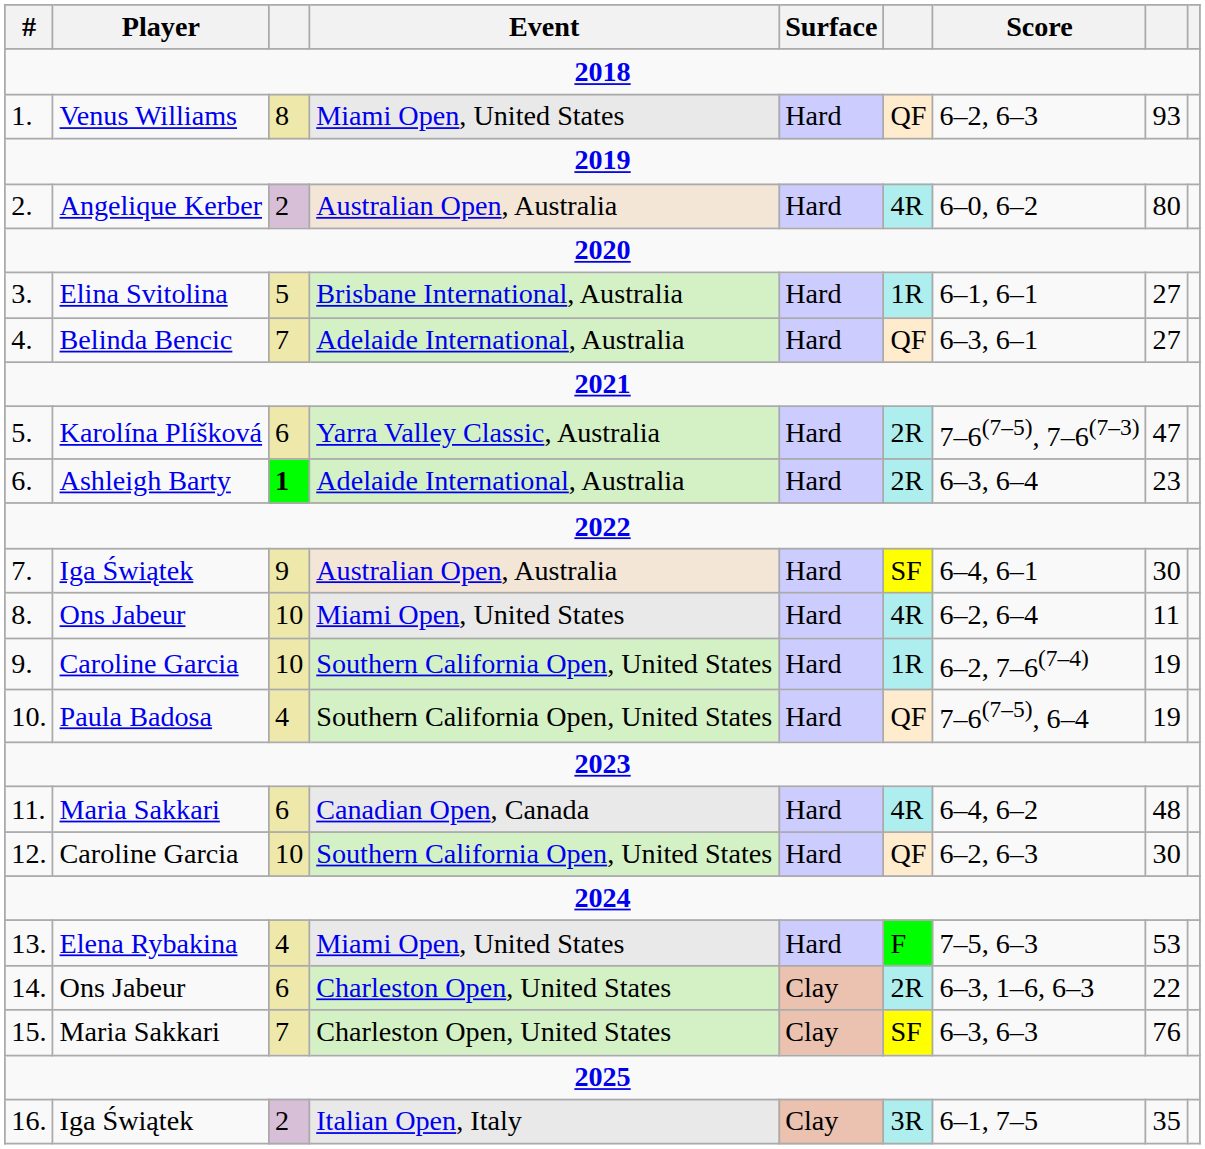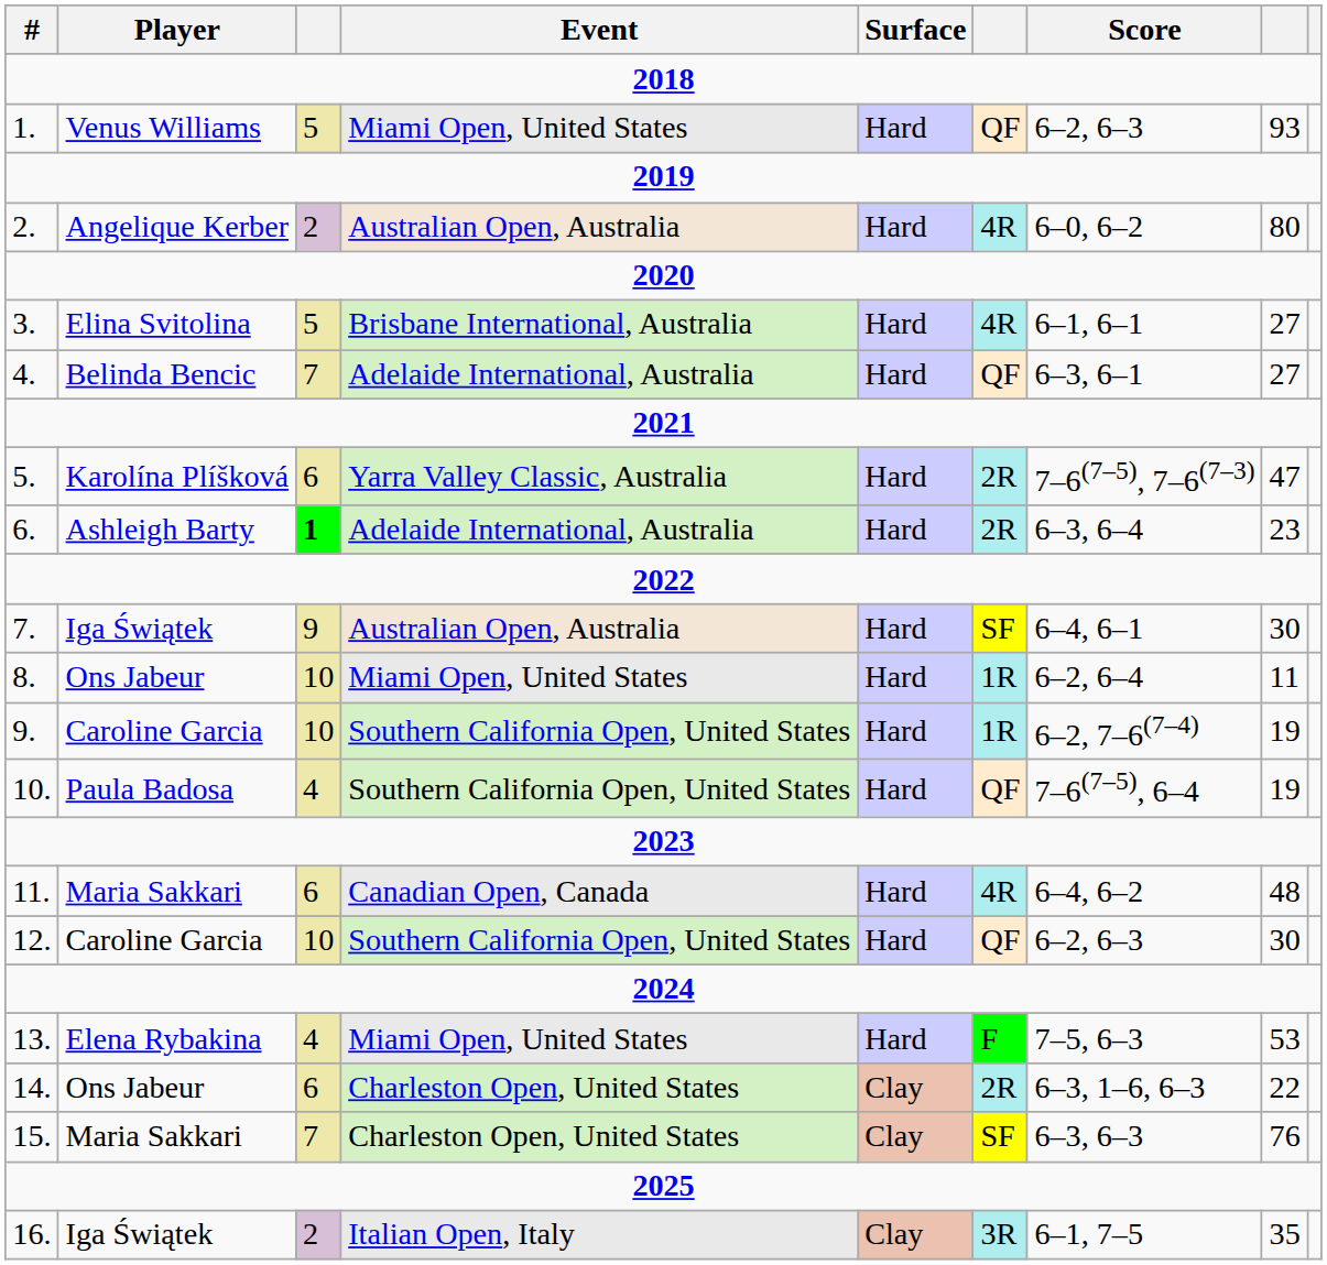 <table class="wikitable sortable">
 <tr>
 <th class="unsortable">#</th>
 <th>Player</th>
 <th></th>
 <th>Event</th>
 <th>Surface</th>
 <th class="unsortable"></th>
 <th class="unsortable">Score</th>
 <th class="unsortable"></th>
 <th class="unsortable"></th>
 </tr>
 <tr>
 <td colspan=9 style=text-align:center><strong><a href='#'>2018</a></strong></td>
 </tr>
 <tr>
 <td>1.</td>
 <td> <a href='#'>Venus Williams</a></td>
-<td style="background:#eee8aa;">8</td>
+<td style="background:#eee8aa;">5</td>
 <td style="background:#e9e9e9;"><a href='#'>Miami Open</a>, United States</td>
 <td style="background:#ccf;">Hard</td>
 <td style="background:#ffebcd;">QF</td>
 <td>6–2, 6–3</td>
 <td>93</td>
 <td></td>
 </tr>
 <tr>
 <td colspan=9 style=text-align:center><strong><a href='#'>2019</a></strong></td>
 </tr>
 <tr>
 <td>2.</td>
 <td> <a href='#'>Angelique Kerber</a></td>
 <td style="background:thistle;">2</td>
 <td style="background:#f3e6d7;"><a href='#'>Australian Open</a>, Australia</td>
 <td style="background:#ccf;">Hard</td>
 <td style="background:#afeeee;">4R</td>
 <td>6–0, 6–2</td>
 <td>80</td>
 <td></td>
 </tr>
 <tr>
 <td colspan=9 style=text-align:center><strong><a href='#'>2020</a></strong></td>
 </tr>
 <tr>
 <td>3.</td>
 <td> <a href='#'>Elina Svitolina</a></td>
 <td style="background:#eee8aa;">5</td>
 <td style="background:#d4f1c5;"><a href='#'>Brisbane International</a>, Australia</td>
 <td style="background:#ccf;">Hard</td>
-<td style="background:#afeeee;">1R</td>
+<td style="background:#afeeee;">4R</td>
 <td>6–1, 6–1</td>
 <td>27</td>
 <td></td>
 </tr>
 <tr>
 <td>4.</td>
 <td> <a href='#'>Belinda Bencic</a></td>
 <td style="background:#eee8aa;">7</td>
 <td style="background:#d4f1c5;"><a href='#'>Adelaide International</a>, Australia</td>
 <td style="background:#ccf;">Hard</td>
 <td style="background:#ffebcd;">QF</td>
 <td>6–3, 6–1</td>
 <td>27</td>
 <td></td>
 </tr>
 <tr>
 <td colspan=9 style=text-align:center><strong><a href='#'>2021</a></strong></td>
 </tr>
 <tr>
 <td>5.</td>
 <td> <a href='#'>Karolína Plíšková</a></td>
 <td style="background:#eee8aa;">6</td>
 <td style="background:#d4f1c5;"><a href='#'>Yarra Valley Classic</a>, Australia</td>
 <td style="background:#ccf;">Hard</td>
 <td style="background:#afeeee;">2R</td>
 <td>7–6<sup>(7–5)</sup>, 7–6<sup>(7–3)</sup></td>
 <td>47</td>
 <td></td>
 </tr>
 <tr>
 <td>6.</td>
 <td> <a href='#'>Ashleigh Barty</a></td>
 <td style="background:lime;"><strong>1</strong></td>
 <td style="background:#d4f1c5;"><a href='#'>Adelaide International</a>, Australia</td>
 <td style="background:#ccf;">Hard</td>
 <td style="background:#afeeee;">2R</td>
 <td>6–3, 6–4</td>
 <td>23</td>
 <td></td>
 </tr>
 <tr>
 <td colspan=9 style=text-align:center><strong><a href='#'>2022</a></strong></td>
 </tr>
 <tr>
 <td>7.</td>
 <td> <a href='#'>Iga Świątek</a></td>
 <td style="background:#eee8aa;">9</td>
 <td style="background:#f3e6d7;"><a href='#'>Australian Open</a>, Australia</td>
 <td style="background:#ccf;">Hard</td>
 <td style="background:yellow;">SF</td>
 <td>6–4, 6–1</td>
 <td>30</td>
 <td></td>
 </tr>
 <tr>
 <td>8.</td>
 <td> <a href='#'>Ons Jabeur</a></td>
 <td style="background:#eee8aa;">10</td>
 <td style="background:#e9e9e9;"><a href='#'>Miami Open</a>, United States</td>
 <td style="background:#ccf;">Hard</td>
-<td style="background:#afeeee;">4R</td>
+<td style="background:#afeeee;">1R</td>
 <td>6–2, 6–4</td>
 <td>11</td>
 <td></td>
 </tr>
 <tr>
 <td>9.</td>
 <td> <a href='#'>Caroline Garcia</a></td>
 <td style="background:#eee8aa;">10</td>
 <td style="background:#d4f1c5;"><a href='#'>Southern California Open</a>, United States</td>
 <td style="background:#ccf;">Hard</td>
 <td style="background:#afeeee;">1R</td>
 <td>6–2, 7–6<sup>(7–4)</sup></td>
 <td>19</td>
 <td></td>
 </tr>
 <tr>
 <td>10.</td>
 <td> <a href='#'>Paula Badosa</a></td>
 <td style="background:#eee8aa;">4</td>
 <td style="background:#d4f1c5;">Southern California Open, United States</td>
 <td style="background:#ccf;">Hard</td>
 <td style="background:#ffebcd;">QF</td>
 <td>7–6<sup>(7–5)</sup>, 6–4</td>
 <td>19</td>
 <td></td>
 </tr>
 <tr>
 <td colspan=9 style=text-align:center><strong><a href='#'>2023</a></strong></td>
 </tr>
 <tr>
 <td>11.</td>
 <td> <a href='#'>Maria Sakkari</a></td>
 <td style="background:#eee8aa;">6</td>
 <td style="background:#e9e9e9;"><a href='#'>Canadian Open</a>, Canada</td>
 <td style="background:#ccf;">Hard</td>
 <td style="background:#afeeee;">4R</td>
 <td>6–4, 6–2</td>
 <td>48</td>
 <td></td>
 </tr>
 <tr>
 <td>12.</td>
 <td> Caroline Garcia</td>
 <td style="background:#eee8aa;">10</td>
 <td style="background:#d4f1c5;"><a href='#'>Southern California Open</a>, United States</td>
 <td style="background:#ccf;">Hard</td>
 <td style="background:#ffebcd;">QF</td>
 <td>6–2, 6–3</td>
 <td>30</td>
 <td></td>
 </tr>
 <tr>
 <td colspan=9 style=text-align:center><strong><a href='#'>2024</a></strong></td>
 </tr>
 <tr>
 <td>13.</td>
 <td> <a href='#'>Elena Rybakina</a></td>
 <td bgcolor=eee8aa>4</td>
 <td bgcolor=e9e9e9><a href='#'>Miami Open</a>, United States</td>
 <td bgcolor=ccccff>Hard</td>
 <td bgcolor=lime>F</td>
 <td>7–5, 6–3</td>
 <td>53</td>
 <td></td>
 </tr>
 <tr>
 <td>14.</td>
 <td> Ons Jabeur</td>
 <td bgcolor=eee8aa>6</td>
 <td bgcolor=d4f1c5><a href='#'>Charleston Open</a>, United States</td>
 <td bgcolor=ebc2af>Clay</td>
 <td bgcolor=afeeee>2R</td>
 <td>6–3, 1–6, 6–3</td>
 <td>22</td>
 <td></td>
 </tr>
 <tr>
 <td>15.</td>
 <td> Maria Sakkari</td>
 <td bgcolor=eee8aa>7</td>
 <td bgcolor=d4f1c5>Charleston Open, United States</td>
 <td bgcolor=ebc2af>Clay</td>
 <td bgcolor=Yellow>SF</td>
 <td>6–3, 6–3</td>
 <td>76</td>
 <td></td>
 </tr>
 <tr>
 <td colspan=9 style=text-align:center><strong><a href='#'>2025</a></strong></td>
 </tr>
 <tr>
 <td>16.</td>
 <td> Iga Świątek</td>
 <td bgcolor=thistle>2</td>
 <td bgcolor="e9e9e9"><a href='#'>Italian Open</a>, Italy</td>
 <td bgcolor="#ebc2af">Clay</td>
 <td bgcolor="afeeee">3R</td>
 <td>6–1, 7–5</td>
 <td>35</td>
 <td></td>
 </tr>
 </table>
